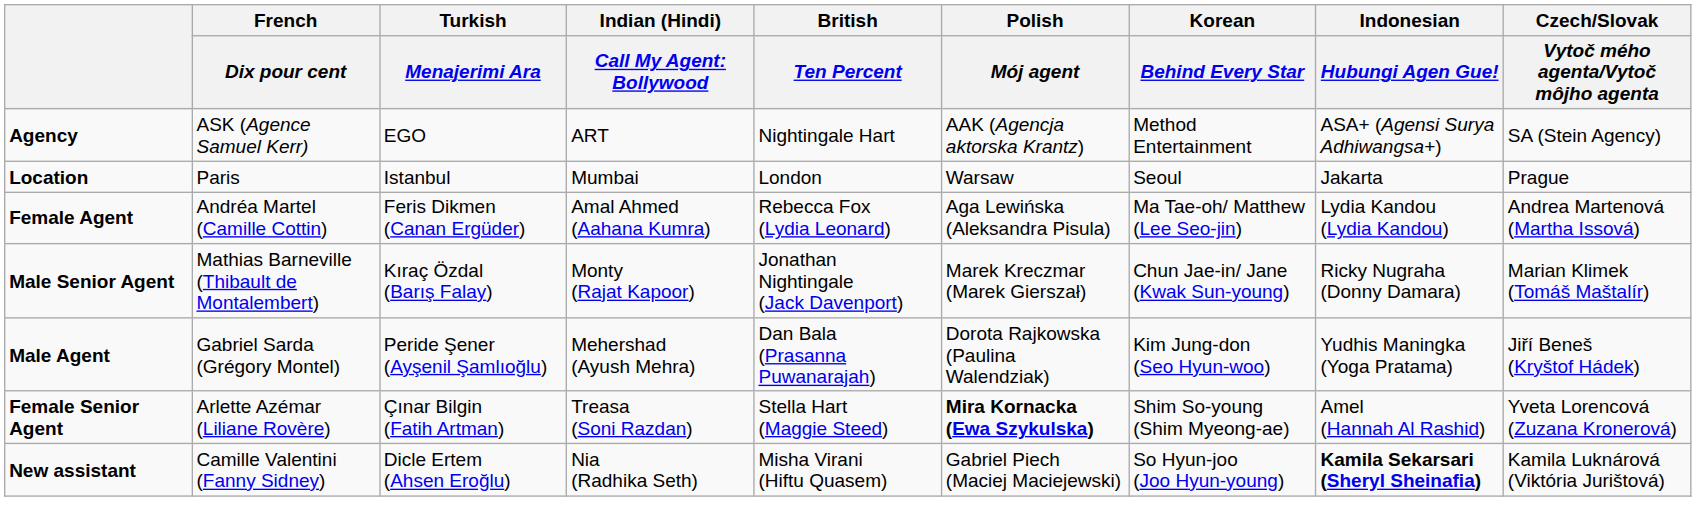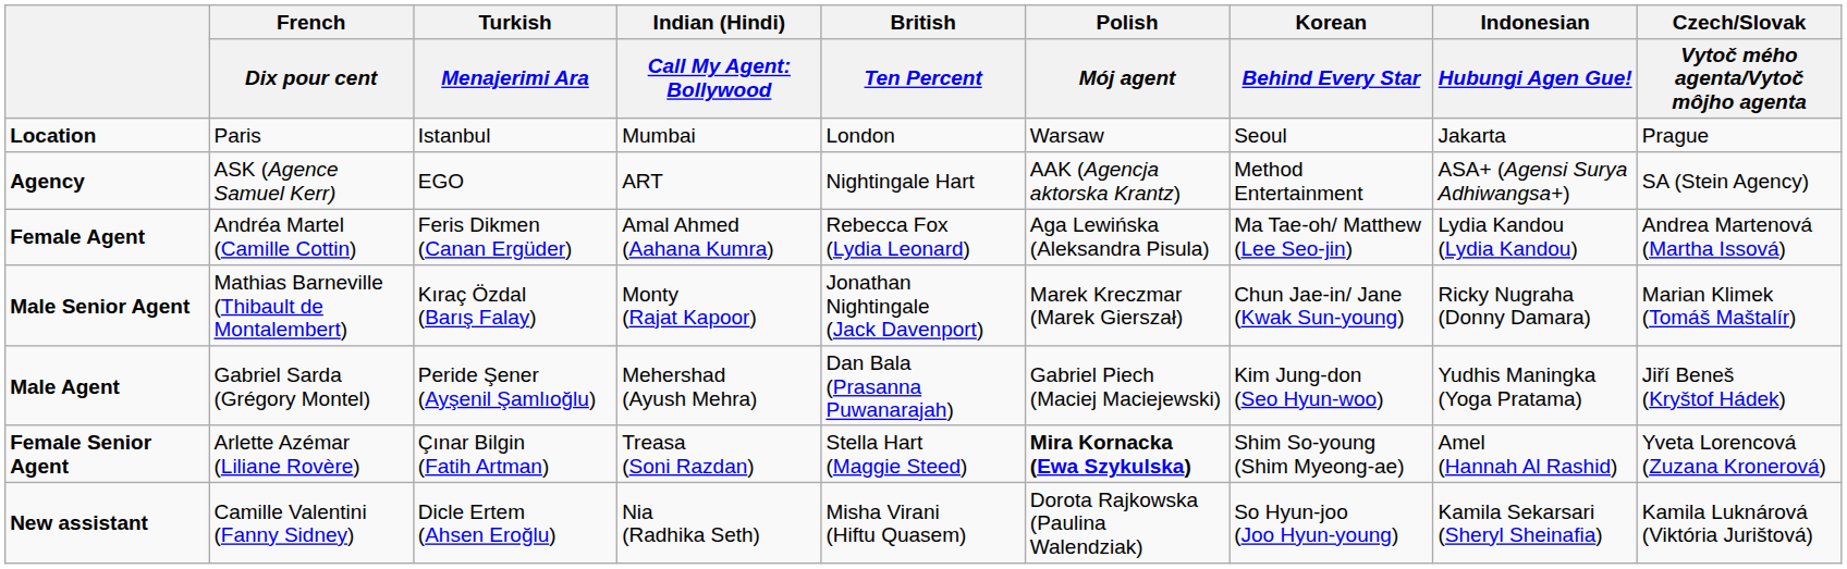 <table class="wikitable" style="font-size: 88%;">
 <tr>
 <th rowspan="2" width="8%"></th>
 <th>French</th>
 <th colspan="1">Turkish</th>
 <th>Indian (Hindi)</th>
 <th colspan="1">British</th>
 <th colspan="1">Polish</th>
 <th colspan="1">Korean</th>
 <th colspan="1">Indonesian</th>
 <th colspan="1">Czech/Slovak</th>
 </tr>
 <tr>
 <th width="8%"><em>Dix pour cent</em></th>
 <th width="8%"><em><a href='#'>Menajerimi Ara</a></em></th>
 <th width="8%"><em><a href='#'>Call My Agent: Bollywood</a></em></th>
 <th width="8%"><a href='#'><em>Ten Percent</em></a></th>
 <th width="8%"><em>Mój agent</em></th>
 <th width="8%"><em><a href='#'>Behind Every Star</a></em></th>
 <th width="8%"><em><a href='#'>Hubungi Agen Gue!</a></em></th>
 <th width="8%"><em>Vytoč mého agenta/Vytoč môjho agenta</em></th>
 </tr>
 <tr>
+<td><strong>Location</strong></td>
+<td>Paris</td>
+<td>Istanbul</td>
+<td>Mumbai</td>
+<td>London</td>
+<td>Warsaw</td>
+<td>Seoul</td>
+<td>Jakarta</td>
+<td>Prague</td>
+</tr>
+<tr>
 <td><strong>Agency</strong></td>
 <td>ASK (<em>Agence Samuel Kerr)</em></td>
 <td>EGO</td>
 <td>ART</td>
 <td>Nightingale Hart</td>
 <td>AAK (<em>Agencja aktorska Krantz</em>)</td>
 <td>Method Entertainment</td>
 <td>ASA+ (<em>Agensi Surya Adhiwangsa+</em>)</td>
 <td>SA (Stein Agency)</td>
-</tr>
-<tr>
-<td><strong>Location</strong></td>
-<td>Paris</td>
-<td>Istanbul</td>
-<td>Mumbai</td>
-<td>London</td>
-<td>Warsaw</td>
-<td>Seoul</td>
-<td>Jakarta</td>
-<td>Prague</td>
 </tr>
 <tr>
 <td><strong>Female Agent</strong></td>
 <td>Andréa Martel<br>(<a href='#'>Camille Cottin</a>)</td>
 <td>Feris Dikmen<br>(<a href='#'>Canan Ergüder</a>)</td>
 <td>Amal Ahmed<br>(<a href='#'>Aahana Kumra</a>)</td>
 <td>Rebecca Fox<br>(<a href='#'>Lydia Leonard</a>)</td>
 <td>Aga Lewińska<br>(Aleksandra Pisula)</td>
 <td>Ma Tae-oh/ Matthew<br>(<a href='#'>Lee Seo-jin</a>)</td>
 <td>Lydia Kandou<br>(<a href='#'>Lydia Kandou</a>)</td>
 <td>Andrea Martenová<br>(<a href='#'>Martha Issová</a>)</td>
 </tr>
 <tr>
 <td><strong>Male Senior Agent</strong></td>
 <td>Mathias Barneville<br>(<a href='#'>Thibault de Montalembert</a>)</td>
 <td>Kıraç Özdal<br>(<a href='#'>Barış Falay</a>)</td>
 <td>Monty<br>(<a href='#'>Rajat Kapoor</a>)</td>
 <td>Jonathan Nightingale<br>(<a href='#'>Jack Davenport</a>)</td>
 <td>Marek Kreczmar<br>(Marek Gierszał)</td>
 <td>Chun Jae-in/ Jane<br>(<a href='#'>Kwak Sun-young</a>)</td>
 <td>Ricky Nugraha<br>(Donny Damara)</td>
 <td>Marian Klimek<br>(<a href='#'>Tomáš Maštalír</a>)</td>
 </tr>
 <tr>
 <td><strong>Male Agent</strong></td>
 <td>Gabriel Sarda<br>(Grégory Montel)</td>
 <td>Peride Şener<br>(<a href='#'>Ayşenil Şamlıoğlu</a>)</td>
 <td>Mehershad<br>(Ayush Mehra)</td>
 <td>Dan Bala<br>(<a href='#'>Prasanna Puwanarajah</a>)</td>
-<td>Dorota Rajkowska<br>(Paulina Walendziak)</td>
+<td>Gabriel Piech<br>(Maciej Maciejewski)</td>
 <td>Kim Jung-don<br>(<a href='#'>Seo Hyun-woo</a>)</td>
 <td>Yudhis Maningka<br>(Yoga Pratama)</td>
 <td>Jiří Beneš<br>(<a href='#'>Kryštof Hádek</a>)</td>
 </tr>
 <tr>
 <td><strong>Female Senior Agent</strong></td>
 <td>Arlette Azémar<br>(<a href='#'>Liliane Rovère</a>)</td>
 <td>Çınar Bilgin<br>(<a href='#'>Fatih Artman</a>)</td>
 <td>Treasa<br>(<a href='#'>Soni Razdan</a>)</td>
 <td>Stella Hart<br>(<a href='#'>Maggie Steed</a>)</td>
 <td><strong>Mira Kornacka<br>(<a href='#'>Ewa Szykulska</a>)</strong></td>
 <td>Shim So-young<br>(Shim Myeong-ae)</td>
 <td>Amel<br>(<a href='#'>Hannah Al Rashid</a>)</td>
 <td>Yveta Lorencová<br>(<a href='#'>Zuzana Kronerová</a>)</td>
 </tr>
 <tr>
 <td><strong>New assistant</strong></td>
 <td>Camille Valentini<br>(<a href='#'>Fanny Sidney</a>)</td>
 <td>Dicle Ertem<br>(<a href='#'>Ahsen Eroğlu</a>)</td>
 <td>Nia<br>(Radhika Seth)</td>
 <td>Misha Virani<br>(Hiftu Quasem)</td>
-<td>Gabriel Piech<br>(Maciej Maciejewski)</td>
+<td>Dorota Rajkowska<br>(Paulina Walendziak)</td>
 <td>So Hyun-joo<br>(<a href='#'>Joo Hyun-young</a>)</td>
-<td><strong>Kamila Sekarsari<br>(<a href='#'>Sheryl Sheinafia</a>)</strong></td>
+<td>Kamila Sekarsari<br>(<a href='#'>Sheryl Sheinafia</a>)</td>
 <td>Kamila Luknárová<br>(Viktória Jurištová)</td>
 </tr>
 </table>
